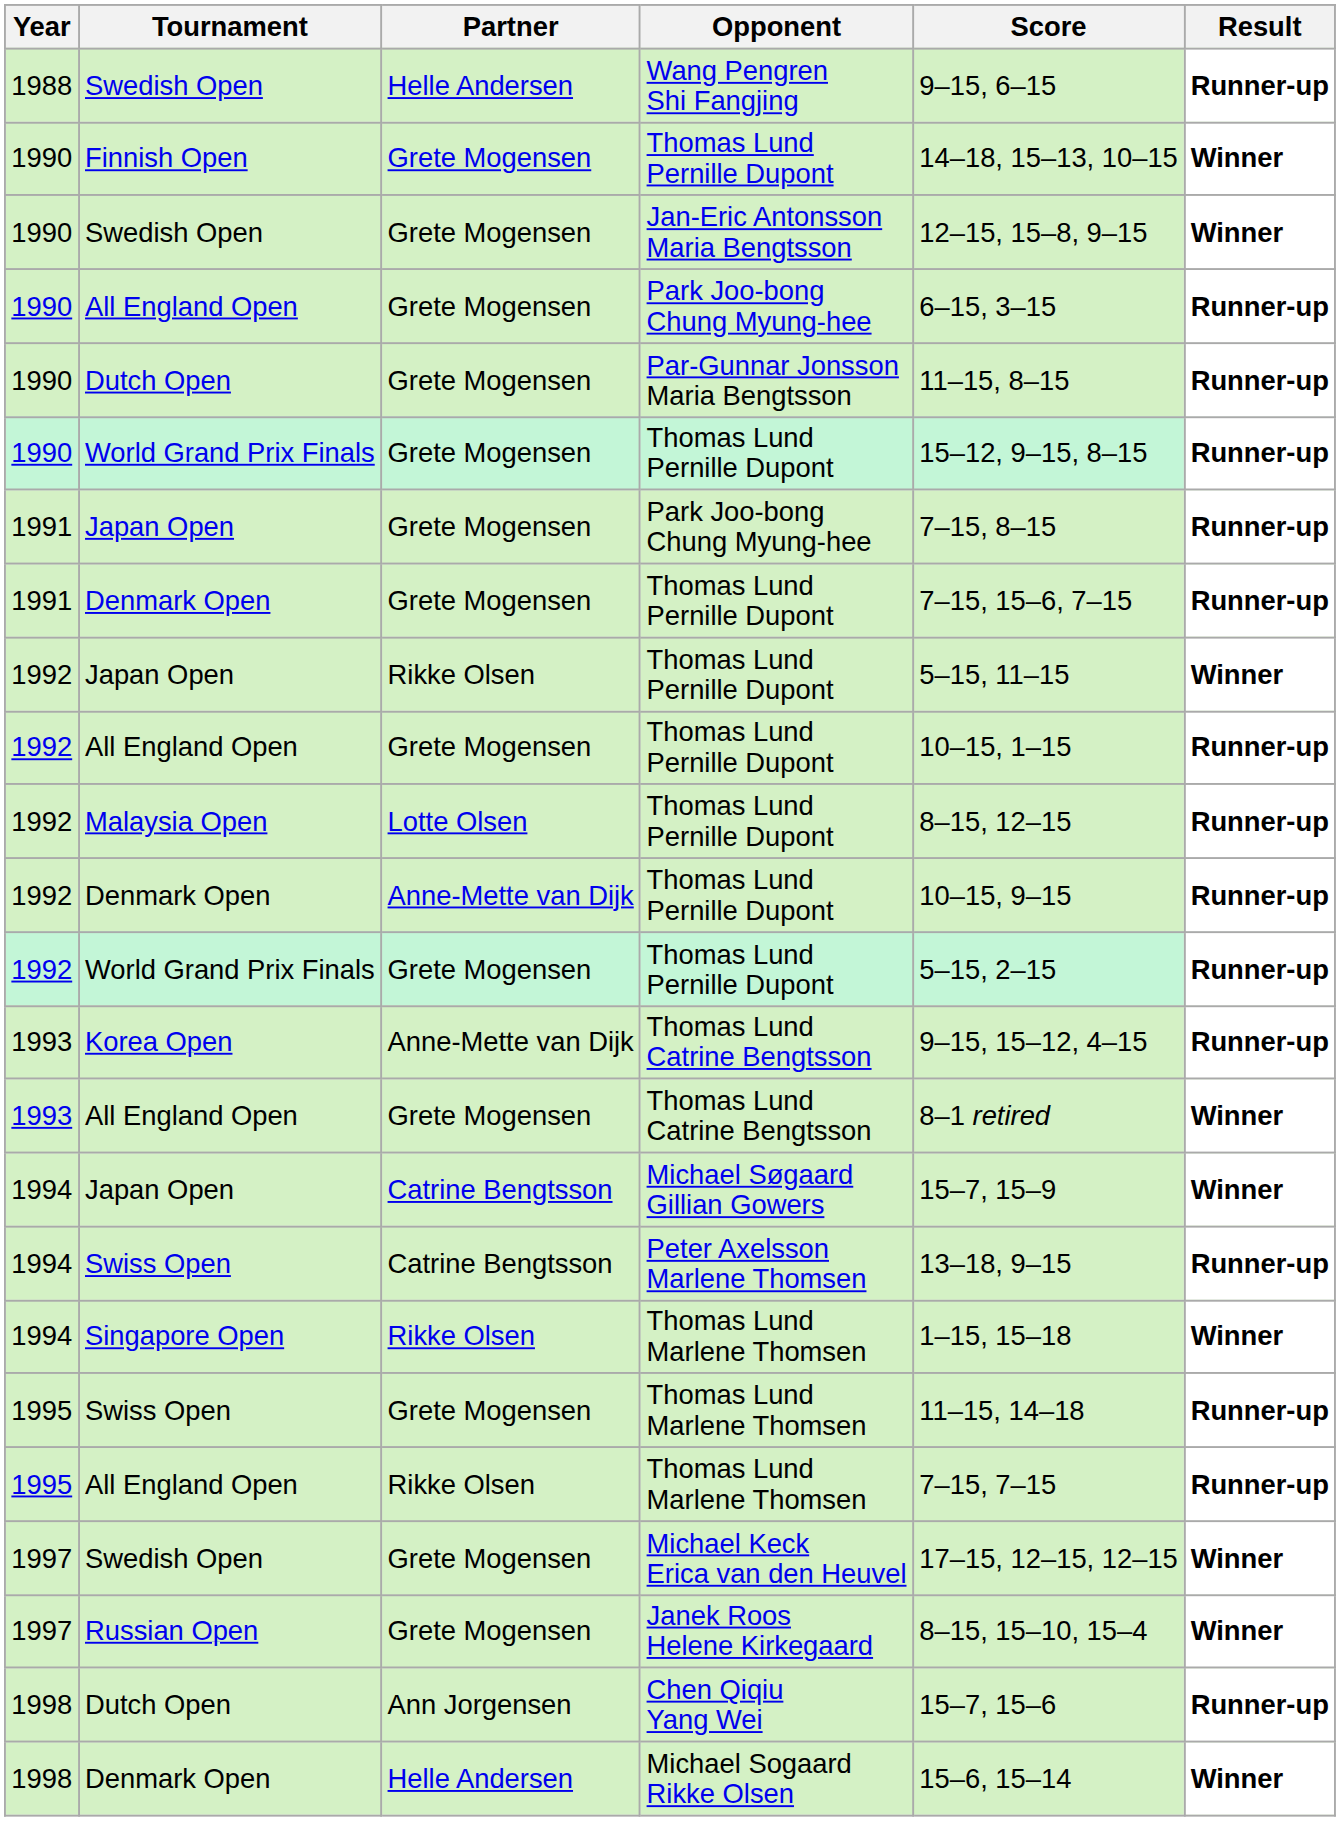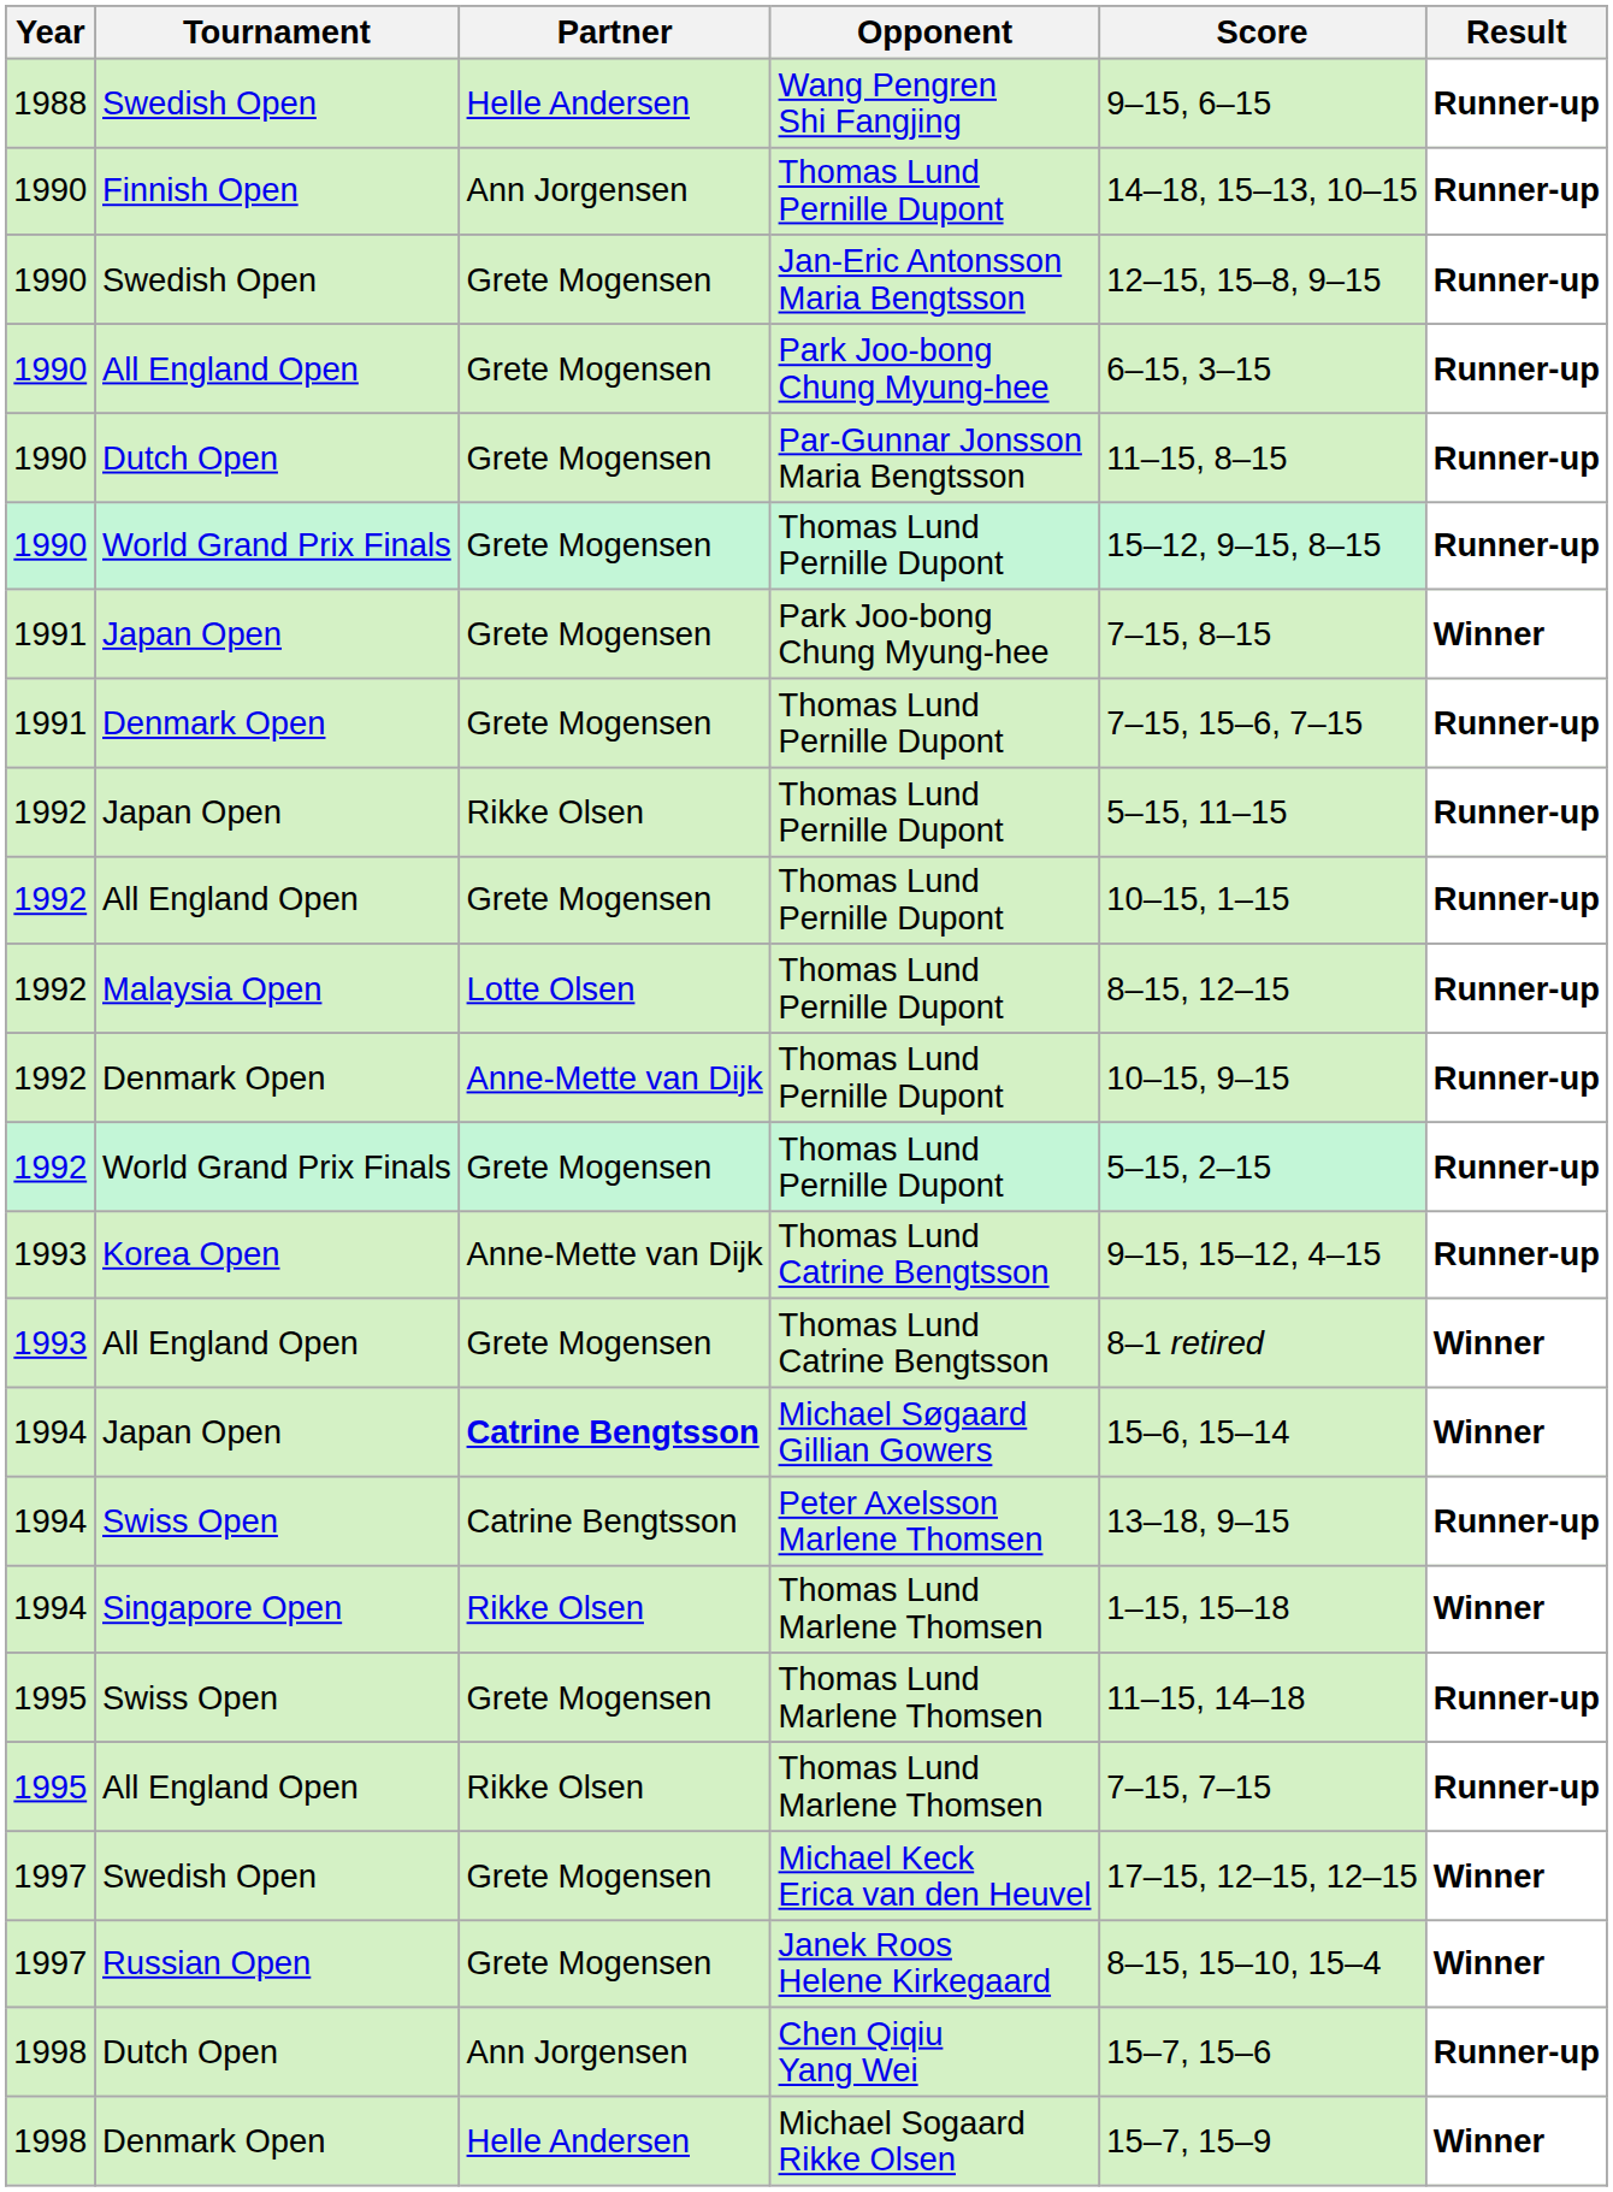 <table class="sortable wikitable" style="font-size: 90%;">
 <tr>
 <th>Year</th>
 <th>Tournament</th>
 <th>Partner</th>
 <th>Opponent</th>
 <th>Score</th>
 <th>Result</th>
 </tr>
 <tr style="background:#D4F1C5">
 <td align="center">1988</td>
 <td align="left"><a href='#'>Swedish Open</a></td>
 <td align="left"> <a href='#'>Helle Andersen</a></td>
 <td align="left"> <a href='#'>Wang Pengren</a> <br>  <a href='#'>Shi Fangjing</a></td>
 <td align="left">9–15, 6–15</td>
 <td style="text-align:left; background:white"> <strong>Runner-up</strong></td>
 </tr>
 <tr style="background:#D4F1C5">
 <td align="center">1990</td>
 <td align="left"><a href='#'>Finnish Open</a></td>
-<td align="left"> <a href='#'>Grete Mogensen</a></td>
+<td align="left"> Ann Jorgensen</td>
 <td align="left"> <a href='#'>Thomas Lund</a> <br>  <a href='#'>Pernille Dupont</a></td>
 <td align="left">14–18, 15–13, 10–15</td>
-<td style="text-align:left; background:white"> <strong>Winner</strong></td>
+<td style="text-align:left; background:white"> <strong>Runner-up</strong></td>
 </tr>
 <tr style="background:#D4F1C5">
 <td align="center">1990</td>
 <td align="left">Swedish Open</td>
 <td align="left"> Grete Mogensen</td>
 <td align="left"> <a href='#'>Jan-Eric Antonsson</a> <br>  <a href='#'>Maria Bengtsson</a></td>
 <td align="left">12–15, 15–8, 9–15</td>
-<td style="text-align:left; background:white"> <strong>Winner</strong></td>
+<td style="text-align:left; background:white"> <strong>Runner-up</strong></td>
 </tr>
 <tr style="background:#D4F1C5">
 <td align="center"><a href='#'>1990</a></td>
 <td align="left"><a href='#'>All England Open</a></td>
 <td align="left"> Grete Mogensen</td>
 <td align="left"> <a href='#'>Park Joo-bong</a> <br>  <a href='#'>Chung Myung-hee</a></td>
 <td align="left">6–15, 3–15</td>
 <td style="text-align:left; background:white"> <strong>Runner-up</strong></td>
 </tr>
 <tr style="background:#D4F1C5">
 <td align="center">1990</td>
 <td align="left"><a href='#'>Dutch Open</a></td>
 <td align="left"> Grete Mogensen</td>
 <td align="left"> <a href='#'>Par-Gunnar Jonsson</a> <br>  Maria Bengtsson</td>
 <td align="left">11–15, 8–15</td>
 <td style="text-align:left; background:white"> <strong>Runner-up</strong></td>
 </tr>
 <tr style="background:#C3F6D7">
 <td align="center"><a href='#'>1990</a></td>
 <td align="left"><a href='#'>World Grand Prix Finals</a></td>
 <td align="left"> Grete Mogensen</td>
 <td align="left"> Thomas Lund <br>  Pernille Dupont</td>
 <td align="left">15–12, 9–15, 8–15</td>
 <td style="text-align:left; background:white"> <strong>Runner-up</strong></td>
 </tr>
 <tr style="background:#D4F1C5">
 <td align="center">1991</td>
 <td align="left"><a href='#'>Japan Open</a></td>
 <td align="left"> Grete Mogensen</td>
 <td align="left"> Park Joo-bong <br>  Chung Myung-hee</td>
 <td align="left">7–15, 8–15</td>
-<td style="text-align:left; background:white"> <strong>Runner-up</strong></td>
+<td style="text-align:left; background:white"> <strong>Winner</strong></td>
 </tr>
 <tr style="background:#D4F1C5">
 <td align="center">1991</td>
 <td align="left"><a href='#'>Denmark Open</a></td>
 <td align="left"> Grete Mogensen</td>
 <td align="left"> Thomas Lund <br>  Pernille Dupont</td>
 <td align="left">7–15, 15–6, 7–15</td>
 <td style="text-align:left; background:white"> <strong>Runner-up</strong></td>
 </tr>
 <tr style="background:#D4F1C5">
 <td align="center">1992</td>
 <td align="left">Japan Open</td>
 <td align="left"> Rikke Olsen</td>
 <td align="left"> Thomas Lund <br>  Pernille Dupont</td>
 <td align="left">5–15, 11–15</td>
-<td style="text-align:left; background:white"> <strong>Winner</strong></td>
+<td style="text-align:left; background:white"> <strong>Runner-up</strong></td>
 </tr>
 <tr style="background:#D4F1C5">
 <td align="center"><a href='#'>1992</a></td>
 <td align="left">All England Open</td>
 <td align="left"> Grete Mogensen</td>
 <td align="left"> Thomas Lund <br>  Pernille Dupont</td>
 <td align="left">10–15, 1–15</td>
 <td style="text-align:left; background:white"> <strong>Runner-up</strong></td>
 </tr>
 <tr style="background:#D4F1C5">
 <td align="center">1992</td>
 <td align="left"><a href='#'>Malaysia Open</a></td>
 <td align="left"> <a href='#'>Lotte Olsen</a></td>
 <td align="left"> Thomas Lund <br>  Pernille Dupont</td>
 <td align="left">8–15, 12–15</td>
 <td style="text-align:left; background:white"> <strong>Runner-up</strong></td>
 </tr>
 <tr style="background:#D4F1C5">
 <td align="center">1992</td>
 <td align="left">Denmark Open</td>
 <td align="left"> <a href='#'>Anne-Mette van Dijk</a></td>
 <td align="left"> Thomas Lund <br>  Pernille Dupont</td>
 <td align="left">10–15, 9–15</td>
 <td style="text-align:left; background:white"> <strong>Runner-up</strong></td>
 </tr>
 <tr style="background:#C3F6D7">
 <td align="center"><a href='#'>1992</a></td>
 <td align="left">World Grand Prix Finals</td>
 <td align="left"> Grete Mogensen</td>
 <td align="left"> Thomas Lund <br>  Pernille Dupont</td>
 <td align="left">5–15, 2–15</td>
 <td style="text-align:left; background:white"> <strong>Runner-up</strong></td>
 </tr>
 <tr style="background:#D4F1C5">
 <td align="center">1993</td>
 <td align="left"><a href='#'>Korea Open</a></td>
 <td align="left"> Anne-Mette van Dijk</td>
 <td align="left"> Thomas Lund <br>  <a href='#'>Catrine Bengtsson</a></td>
 <td align="left">9–15, 15–12, 4–15</td>
 <td style="text-align:left; background:white"> <strong>Runner-up</strong></td>
 </tr>
 <tr style="background:#D4F1C5">
 <td align="center"><a href='#'>1993</a></td>
 <td align="left">All England Open</td>
 <td align="left"> Grete Mogensen</td>
 <td align="left"> Thomas Lund <br>  Catrine Bengtsson</td>
 <td align="left">8–1 <em>retired</em></td>
 <td style="text-align:left; background:white"> <strong>Winner</strong></td>
 </tr>
 <tr style="background:#D4F1C5">
 <td align="center">1994</td>
 <td align="left">Japan Open</td>
-<td align="left"> <a href='#'>Catrine Bengtsson</a></td>
+<td align="left"><strong> <a href='#'>Catrine Bengtsson</a></strong></td>
 <td align="left"> <a href='#'>Michael Søgaard</a><br> <a href='#'>Gillian Gowers</a></td>
-<td align="left">15–7, 15–9</td>
+<td align="left">15–6, 15–14</td>
 <td style="text-align:left; background:white"> <strong>Winner</strong></td>
 </tr>
 <tr style="background:#D4F1C5">
 <td align="center">1994</td>
 <td align="left"><a href='#'>Swiss Open</a></td>
 <td align="left"> Catrine Bengtsson</td>
 <td align="left"> <a href='#'>Peter Axelsson</a><br> <a href='#'>Marlene Thomsen</a></td>
 <td align="left">13–18, 9–15</td>
 <td style="text-align:left; background:white"> <strong>Runner-up</strong></td>
 </tr>
 <tr style="background:#D4F1C5">
 <td align="center">1994</td>
 <td align="left"><a href='#'>Singapore Open</a></td>
 <td align="left"> <a href='#'>Rikke Olsen</a></td>
 <td align="left"> Thomas Lund <br>  Marlene Thomsen</td>
 <td align="left">1–15, 15–18</td>
 <td style="text-align:left; background:white"> <strong>Winner</strong></td>
 </tr>
 <tr style="background:#D4F1C5">
 <td align="center">1995</td>
 <td align="left">Swiss Open</td>
 <td align="left"> Grete Mogensen</td>
 <td align="left"> Thomas Lund <br>  Marlene Thomsen</td>
 <td align="left">11–15, 14–18</td>
 <td style="text-align:left; background:white"> <strong>Runner-up</strong></td>
 </tr>
 <tr style="background:#D4F1C5">
 <td align="center"><a href='#'>1995</a></td>
 <td align="left">All England Open</td>
 <td align="left"> Rikke Olsen</td>
 <td align="left"> Thomas Lund <br>  Marlene Thomsen</td>
 <td align="left">7–15, 7–15</td>
 <td style="text-align:left; background:white"> <strong>Runner-up</strong></td>
 </tr>
 <tr style="background:#D4F1C5">
 <td align="center">1997</td>
 <td align="left">Swedish Open</td>
 <td align="left"> Grete Mogensen</td>
 <td align="left"> <a href='#'>Michael Keck</a> <br>  <a href='#'>Erica van den Heuvel</a></td>
 <td align="left">17–15, 12–15, 12–15</td>
 <td style="text-align:left; background:white"> <strong>Winner</strong></td>
 </tr>
 <tr style="background:#D4F1C5">
 <td align="center">1997</td>
 <td align="left"><a href='#'>Russian Open</a></td>
 <td align="left"> Grete Mogensen</td>
 <td align="left"> <a href='#'>Janek Roos</a> <br>  <a href='#'>Helene Kirkegaard</a></td>
 <td align="left">8–15, 15–10, 15–4</td>
 <td style="text-align:left; background:white"> <strong>Winner</strong></td>
 </tr>
 <tr style="background:#D4F1C5">
 <td align="center">1998</td>
 <td align="left">Dutch Open</td>
 <td align="left"> Ann Jorgensen</td>
 <td align="left"> <a href='#'>Chen Qiqiu</a> <br>  <a href='#'>Yang Wei</a></td>
 <td align="left">15–7, 15–6</td>
 <td style="text-align:left; background:white"> <strong>Runner-up</strong></td>
 </tr>
 <tr style="background:#D4F1C5">
 <td align="center">1998</td>
 <td align="left">Denmark Open</td>
 <td align="left"> <a href='#'>Helle Andersen</a></td>
 <td align="left"> Michael Sogaard <br>  <a href='#'>Rikke Olsen</a></td>
-<td align="left">15–6, 15–14</td>
+<td align="left">15–7, 15–9</td>
 <td style="text-align:left; background:white"> <strong>Winner</strong></td>
 </tr>
 </table>
